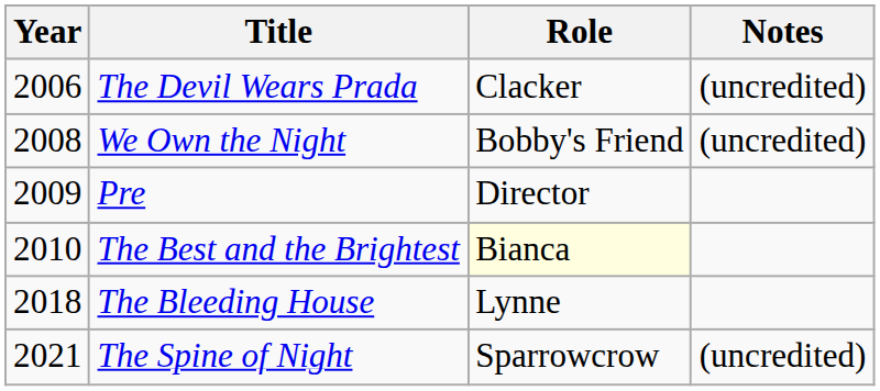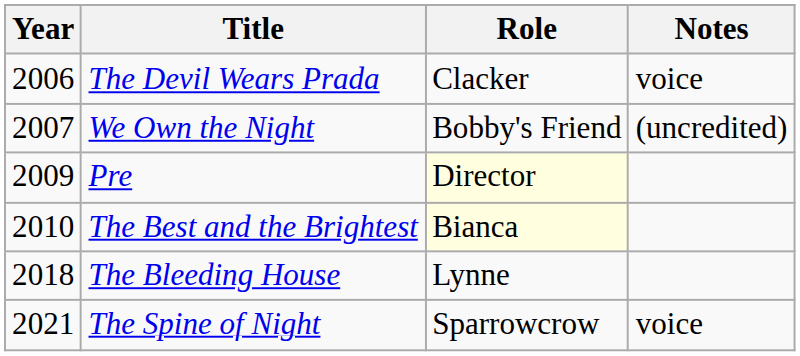 <table class="wikitable sortable">
 <tr>
 <th>Year</th>
 <th>Title</th>
 <th>Role</th>
 <th class="unsortable">Notes</th>
 </tr>
 <tr>
 <td>2006</td>
 <td><em><a href='#'>The Devil Wears Prada</a></em></td>
 <td>Clacker</td>
-<td>(uncredited)</td>
+<td>voice</td>
 </tr>
 <tr>
-<td>2008</td>
+<td>2007</td>
 <td><em><a href='#'>We Own the Night</a></em></td>
 <td>Bobby's Friend</td>
 <td>(uncredited)</td>
 </tr>
 <tr>
 <td>2009</td>
 <td><em><a href='#'>Pre</a></em></td>
-<td>Director</td>
+<td style="background: lightyellow;">Director</td>
 <td></td>
 </tr>
 <tr>
 <td>2010</td>
 <td><em><a href='#'>The Best and the Brightest</a></em></td>
 <td style="background: lightyellow;">Bianca</td>
 <td></td>
 </tr>
 <tr>
 <td>2018</td>
 <td><em><a href='#'>The Bleeding House</a></em></td>
 <td>Lynne</td>
 <td></td>
 </tr>
 <tr>
 <td>2021</td>
 <td><em><a href='#'>The Spine of Night</a></em></td>
 <td>Sparrowcrow</td>
-<td>(uncredited)</td>
+<td>voice</td>
 </tr>
 </table>
